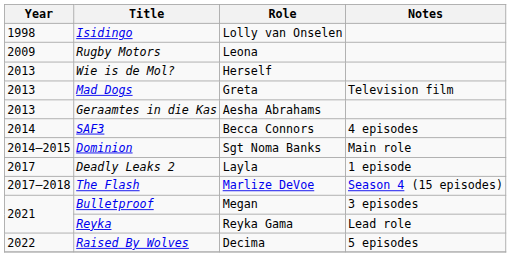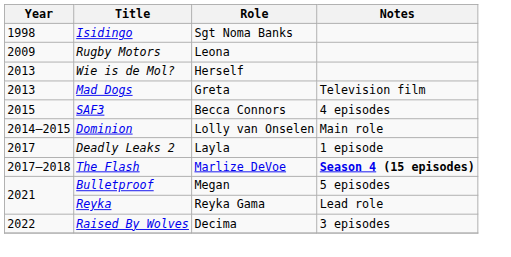 <table class="wikitable sortable">
 <tr>
 <th>Year</th>
 <th>Title</th>
 <th>Role</th>
 <th class="unsortable">Notes</th>
 </tr>
 <tr>
 <td>1998</td>
 <td><em><a href='#'>Isidingo</a></em></td>
-<td>Lolly van Onselen</td>
+<td>Sgt Noma Banks</td>
 <td></td>
 </tr>
 <tr>
 <td>2009</td>
 <td><em>Rugby Motors</em></td>
 <td>Leona</td>
 <td></td>
 </tr>
 <tr>
 <td>2013</td>
 <td><em>Wie is de Mol?</em></td>
 <td>Herself</td>
 <td></td>
 </tr>
 <tr>
 <td>2013</td>
 <td><em><a href='#'>Mad Dogs</a></em></td>
 <td>Greta</td>
 <td>Television film</td>
 </tr>
 <tr>
-<td>2013</td>
-<td><em>Geraamtes in die Kas</em></td>
-<td>Aesha Abrahams</td>
-<td></td>
-</tr>
-<tr>
-<td>2014</td>
+<td>2015</td>
 <td><em><a href='#'>SAF3</a></em></td>
 <td>Becca Connors</td>
 <td>4 episodes</td>
 </tr>
 <tr>
 <td>2014–2015</td>
 <td><em><a href='#'>Dominion</a></em></td>
-<td>Sgt Noma Banks</td>
+<td>Lolly van Onselen</td>
 <td>Main role</td>
 </tr>
 <tr>
 <td>2017</td>
 <td><em>Deadly Leaks 2</em></td>
 <td>Layla</td>
 <td>1 episode</td>
 </tr>
 <tr>
 <td>2017–2018</td>
 <td><em><a href='#'>The Flash</a></em></td>
 <td><a href='#'>Marlize DeVoe</a></td>
-<td><a href='#'>Season 4</a> (15 episodes)</td>
+<td><strong><a href='#'>Season 4</a> (15 episodes)</strong></td>
 </tr>
 <tr>
 <td rowspan="2">2021</td>
 <td><em><a href='#'>Bulletproof</a></em></td>
 <td>Megan</td>
-<td>3 episodes</td>
+<td>5 episodes</td>
 </tr>
 <tr>
 <td><em><a href='#'>Reyka</a></em></td>
 <td>Reyka Gama</td>
 <td>Lead role</td>
 </tr>
 <tr>
 <td>2022</td>
 <td><em><a href='#'>Raised By Wolves</a></em></td>
 <td>Decima</td>
-<td>5 episodes</td>
+<td>3 episodes</td>
 </tr>
 <tr>
 </tr>
 </table>
